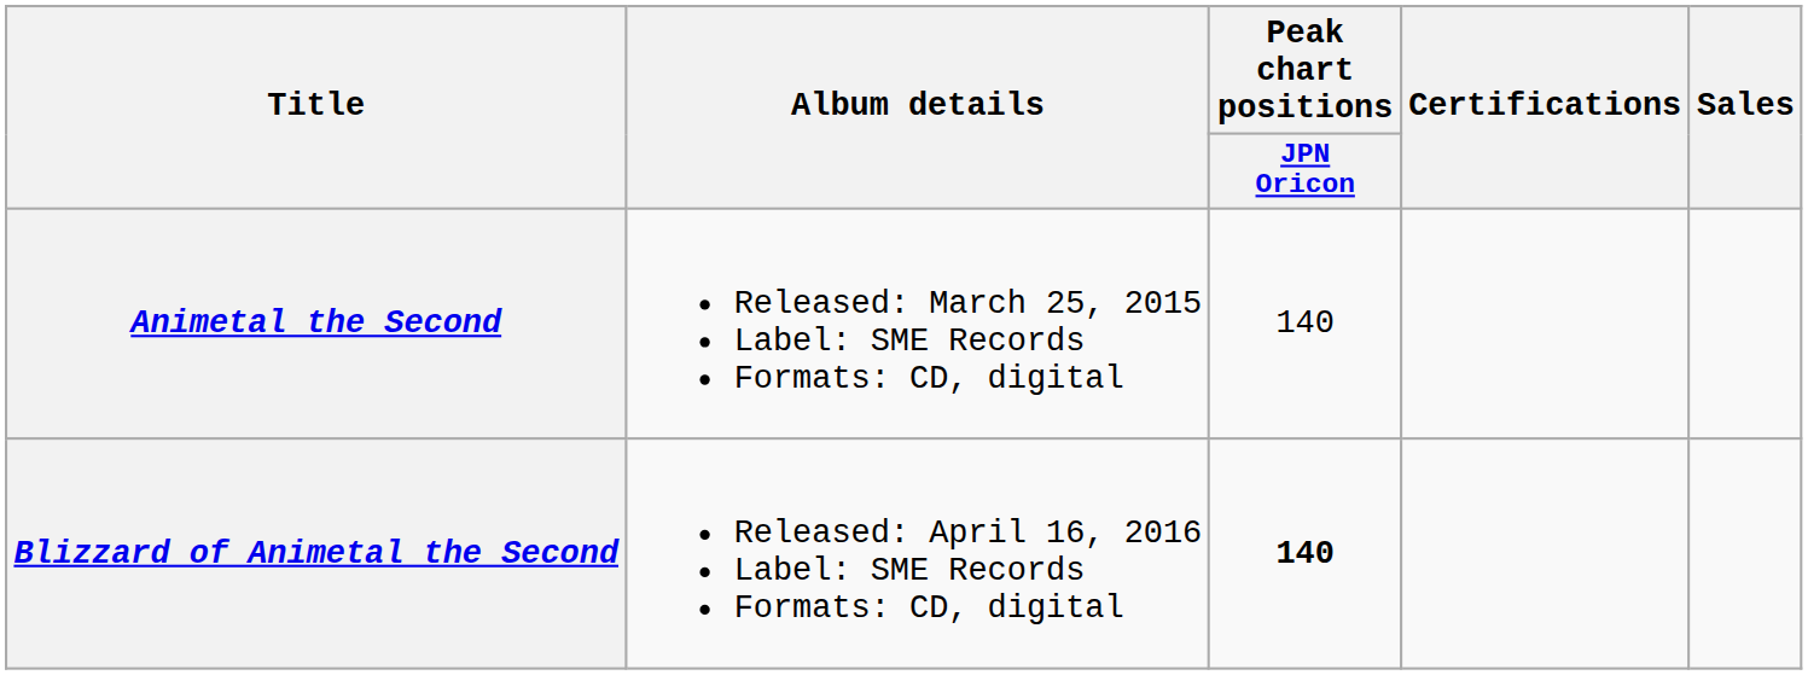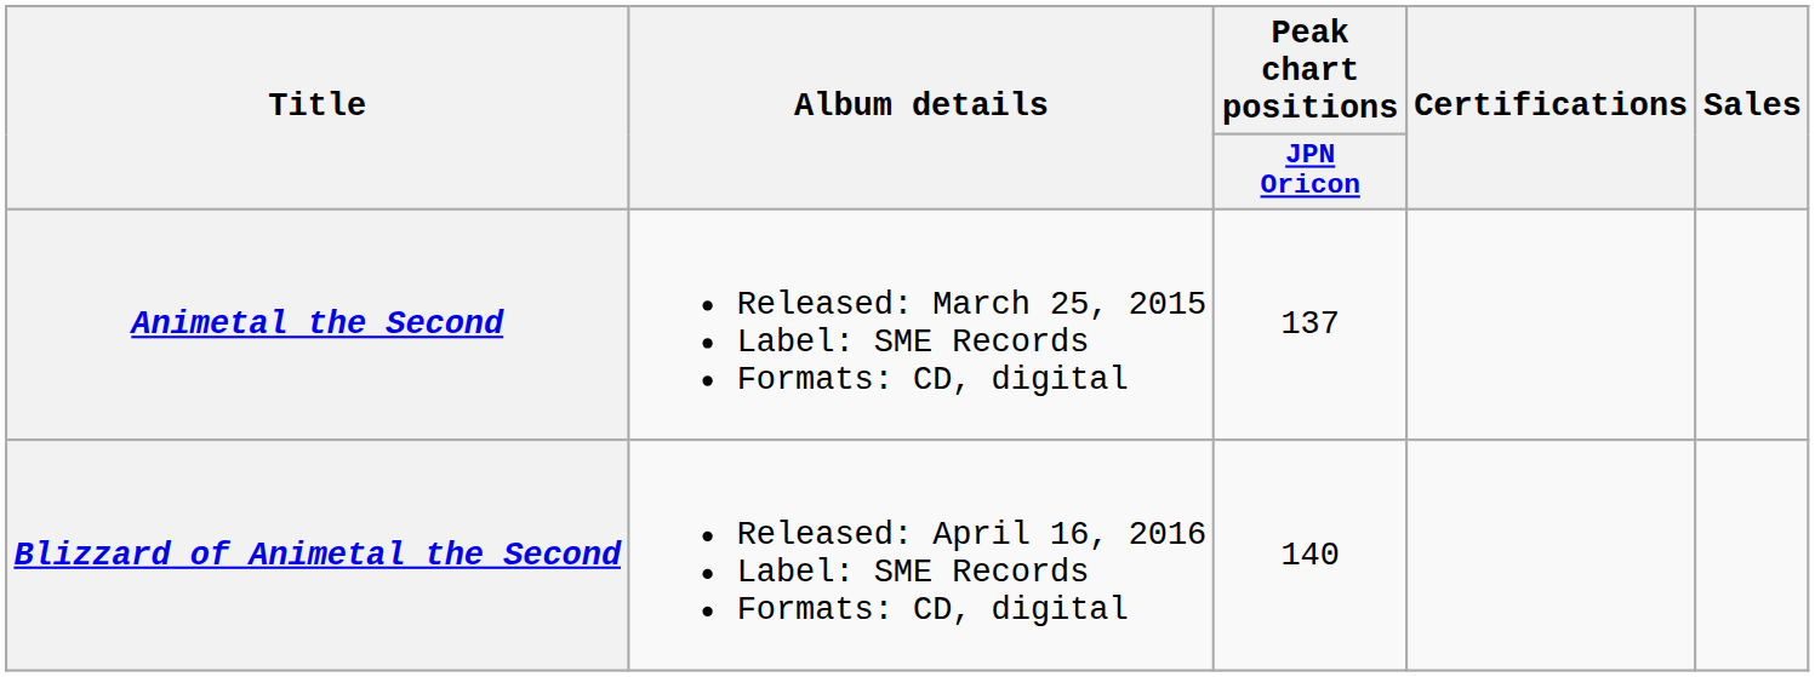 <table class="wikitable plainrowheaders">
 <tr>
 <th scope="col" rowspan="2">Title</th>
 <th scope="col" rowspan="2">Album details</th>
 <th scope="col">Peak chart positions</th>
 <th scope="col" rowspan="2">Certifications</th>
 <th scope="col" rowspan="2">Sales</th>
 </tr>
 <tr>
 <th scope="col" style="width:4em;font-size:85%"><a href='#'>JPN<br>Oricon</a><br></th>
 </tr>
 <tr>
 <th scope="row"><em><a href='#'>Animetal the Second</a></em></th>
 <td><br><ul><li>Released: March 25, 2015</li><li>Label: SME Records</li><li>Formats: CD, digital</li></ul></td>
-<td align="center">140</td>
+<td align="center">137</td>
 <td></td>
 <td></td>
 </tr>
 <tr>
 <th scope="row"><em><a href='#'>Blizzard of Animetal the Second</a></em></th>
 <td><br><ul><li>Released: April 16, 2016</li><li>Label: SME Records</li><li>Formats: CD, digital</li></ul></td>
-<td align="center"><strong>140</strong></td>
+<td align="center">140</td>
 <td></td>
 <td></td>
 </tr>
 </table>
